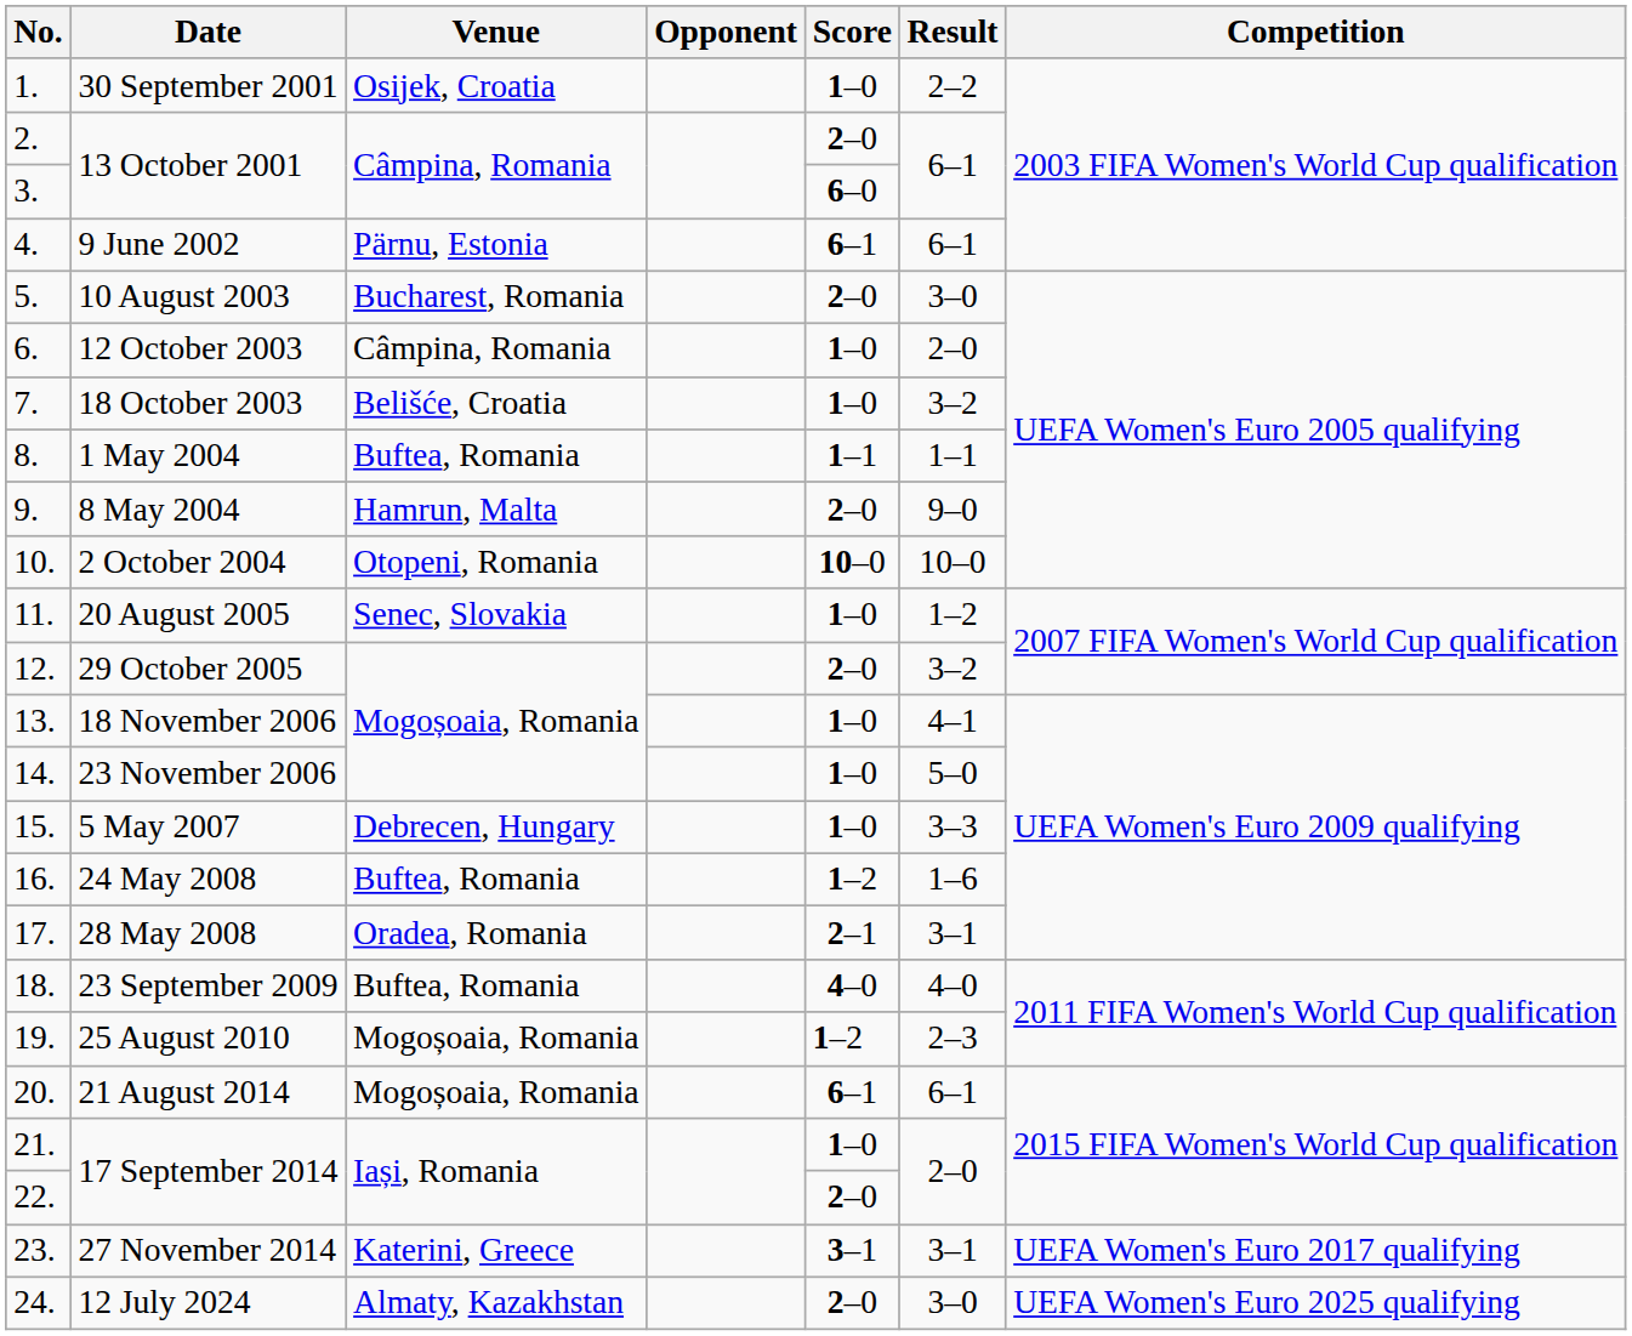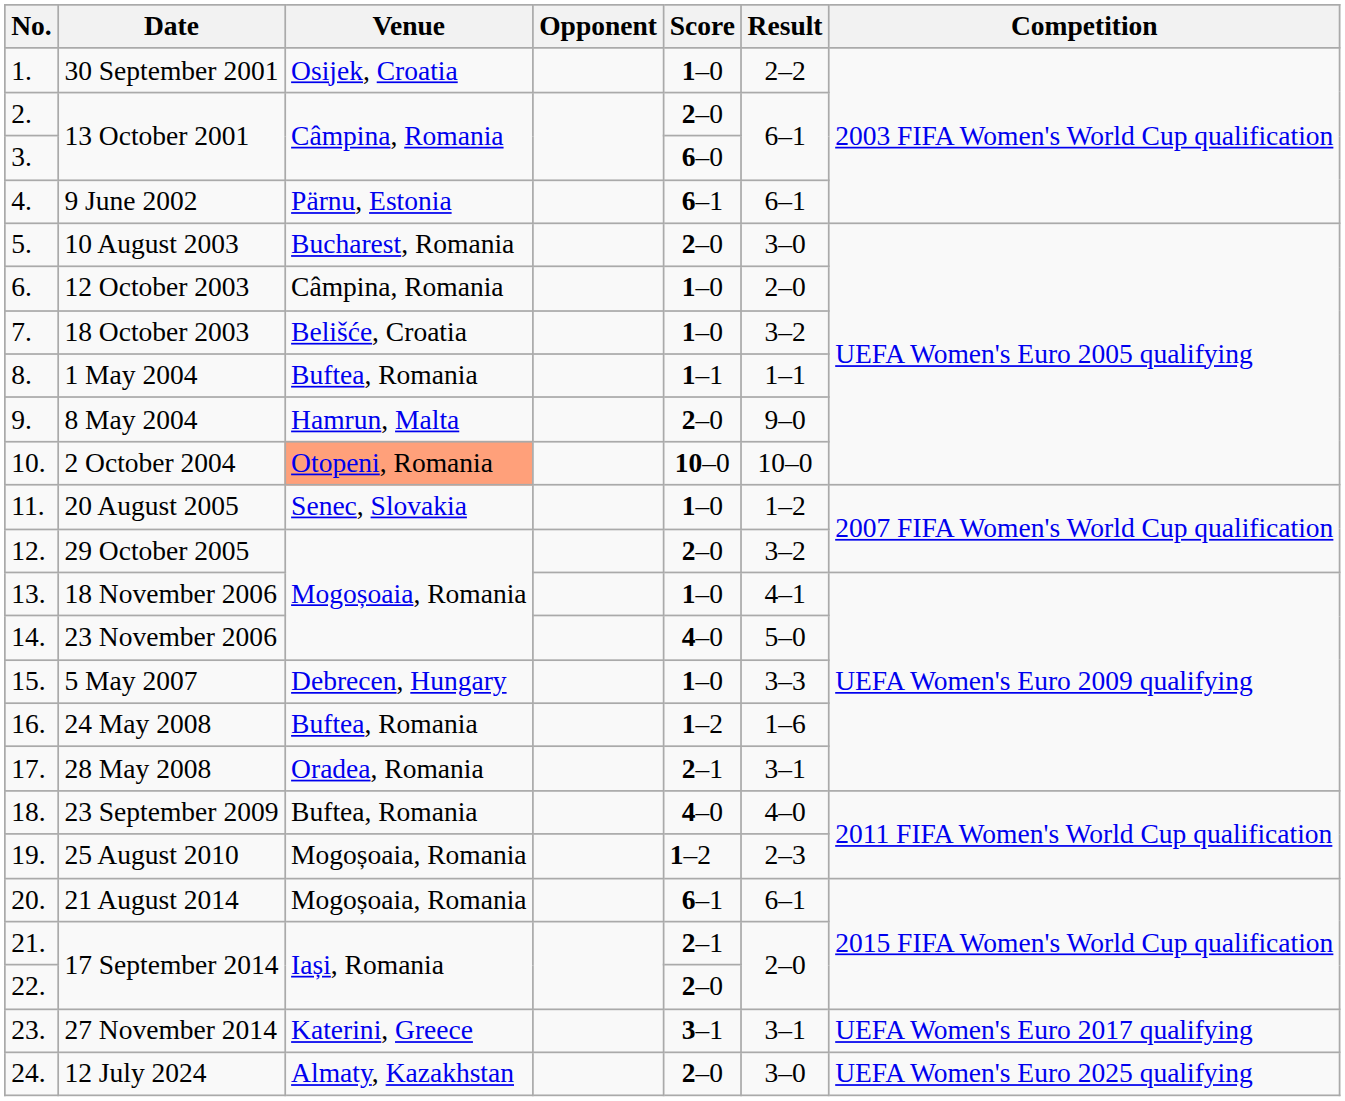 <table class="wikitable">
 <tr>
 <th>No.</th>
 <th>Date</th>
 <th>Venue</th>
 <th>Opponent</th>
 <th>Score</th>
 <th>Result</th>
 <th>Competition</th>
 </tr>
 <tr>
 <td>1.</td>
 <td>30 September 2001</td>
 <td><a href='#'>Osijek</a>, <a href='#'>Croatia</a></td>
 <td></td>
 <td align=center><strong>1</strong>–0</td>
 <td align=center>2–2</td>
 <td rowspan=4><a href='#'>2003 FIFA Women's World Cup qualification</a></td>
 </tr>
 <tr>
 <td>2.</td>
 <td rowspan=2>13 October 2001</td>
 <td rowspan=2><a href='#'>Câmpina</a>, <a href='#'>Romania</a></td>
 <td rowspan=2></td>
 <td align=center><strong>2</strong>–0</td>
 <td rowspan=2 align=center>6–1</td>
 </tr>
 <tr>
 <td>3.</td>
 <td align=center><strong>6</strong>–0</td>
 </tr>
 <tr>
 <td>4.</td>
 <td>9 June 2002</td>
 <td><a href='#'>Pärnu</a>, <a href='#'>Estonia</a></td>
 <td></td>
 <td align=center><strong>6</strong>–1</td>
 <td align=center>6–1</td>
 </tr>
 <tr>
 <td>5.</td>
 <td>10 August 2003</td>
 <td><a href='#'>Bucharest</a>, Romania</td>
 <td></td>
 <td align=center><strong>2</strong>–0</td>
 <td align=center>3–0</td>
 <td rowspan=6><a href='#'>UEFA Women's Euro 2005 qualifying</a></td>
 </tr>
 <tr>
 <td>6.</td>
 <td>12 October 2003</td>
 <td>Câmpina, Romania</td>
 <td></td>
 <td align=center><strong>1</strong>–0</td>
 <td align=center>2–0</td>
 </tr>
 <tr>
 <td>7.</td>
 <td>18 October 2003</td>
 <td><a href='#'>Belišće</a>, Croatia</td>
 <td></td>
 <td align=center><strong>1</strong>–0</td>
 <td align=center>3–2</td>
 </tr>
 <tr>
 <td>8.</td>
 <td>1 May 2004</td>
 <td><a href='#'>Buftea</a>, Romania</td>
 <td></td>
 <td align=center><strong>1</strong>–1</td>
 <td align=center>1–1</td>
 </tr>
 <tr>
 <td>9.</td>
 <td>8 May 2004</td>
 <td><a href='#'>Hamrun</a>, <a href='#'>Malta</a></td>
 <td></td>
 <td align=center><strong>2</strong>–0</td>
 <td align=center>9–0</td>
 </tr>
 <tr>
 <td>10.</td>
 <td>2 October 2004</td>
-<td><a href='#'>Otopeni</a>, Romania</td>
+<td style="background: lightsalmon;"><a href='#'>Otopeni</a>, Romania</td>
 <td></td>
 <td align=center><strong>10</strong>–0</td>
 <td align=center>10–0</td>
 </tr>
 <tr>
 <td>11.</td>
 <td>20 August 2005</td>
 <td><a href='#'>Senec</a>, <a href='#'>Slovakia</a></td>
 <td></td>
 <td align=center><strong>1</strong>–0</td>
 <td align=center>1–2</td>
 <td rowspan=2><a href='#'>2007 FIFA Women's World Cup qualification</a></td>
 </tr>
 <tr>
 <td>12.</td>
 <td>29 October 2005</td>
 <td rowspan=3><a href='#'>Mogoșoaia</a>, Romania</td>
 <td></td>
 <td align=center><strong>2</strong>–0</td>
 <td align=center>3–2</td>
 </tr>
 <tr>
 <td>13.</td>
 <td>18 November 2006</td>
 <td></td>
 <td align=center><strong>1</strong>–0</td>
 <td align=center>4–1</td>
 <td rowspan=5><a href='#'>UEFA Women's Euro 2009 qualifying</a></td>
 </tr>
 <tr>
 <td>14.</td>
 <td>23 November 2006</td>
 <td></td>
-<td align=center><strong>1</strong>–0</td>
+<td align=center><strong>4</strong>–0</td>
 <td align=center>5–0</td>
 </tr>
 <tr>
 <td>15.</td>
 <td>5 May 2007</td>
 <td><a href='#'>Debrecen</a>, <a href='#'>Hungary</a></td>
 <td></td>
 <td align=center><strong>1</strong>–0</td>
 <td align=center>3–3</td>
 </tr>
 <tr>
 <td>16.</td>
 <td>24 May 2008</td>
 <td><a href='#'>Buftea</a>, Romania</td>
 <td></td>
 <td align=center><strong>1</strong>–2</td>
 <td align=center>1–6</td>
 </tr>
 <tr>
 <td>17.</td>
 <td>28 May 2008</td>
 <td><a href='#'>Oradea</a>, Romania</td>
 <td></td>
 <td align=center><strong>2</strong>–1</td>
 <td align=center>3–1</td>
 </tr>
 <tr>
 <td>18.</td>
 <td>23 September 2009</td>
 <td>Buftea, Romania</td>
 <td></td>
 <td align=center><strong>4</strong>–0</td>
 <td align=center>4–0</td>
 <td rowspan=2><a href='#'>2011 FIFA Women's World Cup qualification</a></td>
 </tr>
 <tr>
 <td>19.</td>
 <td>25 August 2010</td>
 <td>Mogoșoaia, Romania</td>
 <td></td>
 <td aign=center><strong>1</strong>–2</td>
 <td align=center>2–3</td>
 </tr>
 <tr>
 <td>20.</td>
 <td>21 August 2014</td>
 <td>Mogoșoaia, Romania</td>
 <td></td>
 <td align=center><strong>6</strong>–1</td>
 <td align=center>6–1</td>
 <td rowspan=3><a href='#'>2015 FIFA Women's World Cup qualification</a></td>
 </tr>
 <tr>
 <td>21.</td>
 <td rowspan=2>17 September 2014</td>
 <td rowspan=2><a href='#'>Iași</a>, Romania</td>
 <td rowspan=2></td>
-<td align=center><strong>1</strong>–0</td>
+<td align=center><strong>2</strong>–1</td>
 <td rowspan=2 align=center>2–0</td>
 </tr>
 <tr>
 <td>22.</td>
 <td align=center><strong>2</strong>–0</td>
 </tr>
 <tr>
 <td>23.</td>
 <td>27 November 2014</td>
 <td><a href='#'>Katerini</a>, <a href='#'>Greece</a></td>
 <td></td>
 <td align=center><strong>3</strong>–1</td>
 <td align=center>3–1</td>
 <td><a href='#'>UEFA Women's Euro 2017 qualifying</a></td>
 </tr>
 <tr>
 <td>24.</td>
 <td>12 July 2024</td>
 <td><a href='#'>Almaty</a>, <a href='#'>Kazakhstan</a></td>
 <td></td>
 <td align=center><strong>2</strong>–0</td>
 <td align=center>3–0</td>
 <td><a href='#'>UEFA Women's Euro 2025 qualifying</a></td>
 </tr>
 </table>
